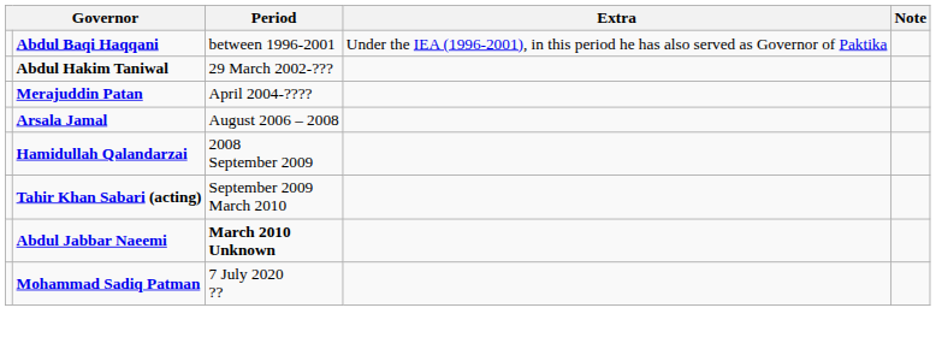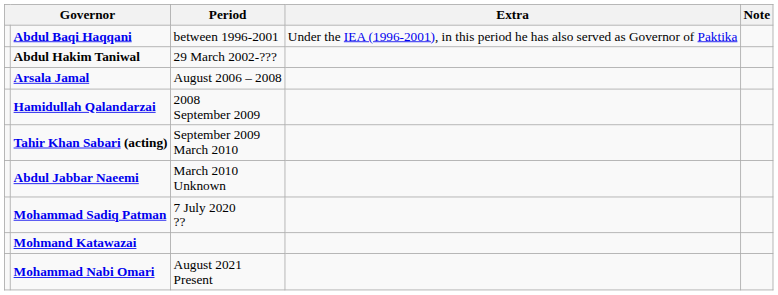 <table class="wikitable">
 <tr>
 <th colspan="2">Governor</th>
 <th>Period</th>
 <th>Extra</th>
 <th>Note</th>
 </tr>
 <tr>
 <td></td>
 <td><strong><a href='#'>Abdul Baqi Haqqani</a></strong></td>
 <td>between 1996-2001</td>
 <td>Under the <a href='#'>IEA (1996-2001)</a>, in this period he has also served as Governor of <a href='#'>Paktika</a></td>
 <td></td>
 </tr>
 <tr>
 <td></td>
 <td><strong>Abdul Hakim Taniwal</strong></td>
 <td>29 March 2002-???</td>
-<td></td>
-<td></td>
-</tr>
-<tr>
-<td></td>
-<td><strong><a href='#'>Merajuddin Patan</a></strong></td>
-<td>April 2004-????</td>
 <td></td>
 <td></td>
 </tr>
 <tr>
 <td></td>
 <td><strong><a href='#'>Arsala Jamal</a></strong></td>
 <td>August 2006 – 2008</td>
 <td></td>
 <td></td>
 </tr>
 <tr>
 <td></td>
 <td><strong><a href='#'>Hamidullah Qalandarzai</a></strong></td>
 <td>2008<br>September 2009</td>
 <td></td>
 <td></td>
 </tr>
 <tr>
 <td></td>
 <td><strong><a href='#'>Tahir Khan Sabari</a> (acting)</strong></td>
 <td>September 2009<br>March 2010</td>
 <td></td>
 <td></td>
 </tr>
 <tr>
 <td></td>
 <td><strong><a href='#'>Abdul Jabbar Naeemi</a></strong></td>
-<td><strong>March 2010<br>Unknown</strong></td>
+<td>March 2010<br>Unknown</td>
 <td></td>
 <td></td>
 </tr>
 <tr>
 <td></td>
 <td><strong><a href='#'>Mohammad Sadiq Patman</a></strong></td>
 <td>7 July 2020<br>??</td>
 <td></td>
 <td></td>
 </tr>
+<tr>
+<td></td>
+<td><strong><a href='#'>Mohmand Katawazai</a></strong></td>
+<td></td>
+<td></td>
+<td></td>
+</tr>
+<tr>
+<td></td>
+<td><strong><a href='#'>Mohammad Nabi Omari</a></strong></td>
+<td>August 2021<br>Present</td>
+<td></td>
+<td></td>
+</tr>
 </table>
